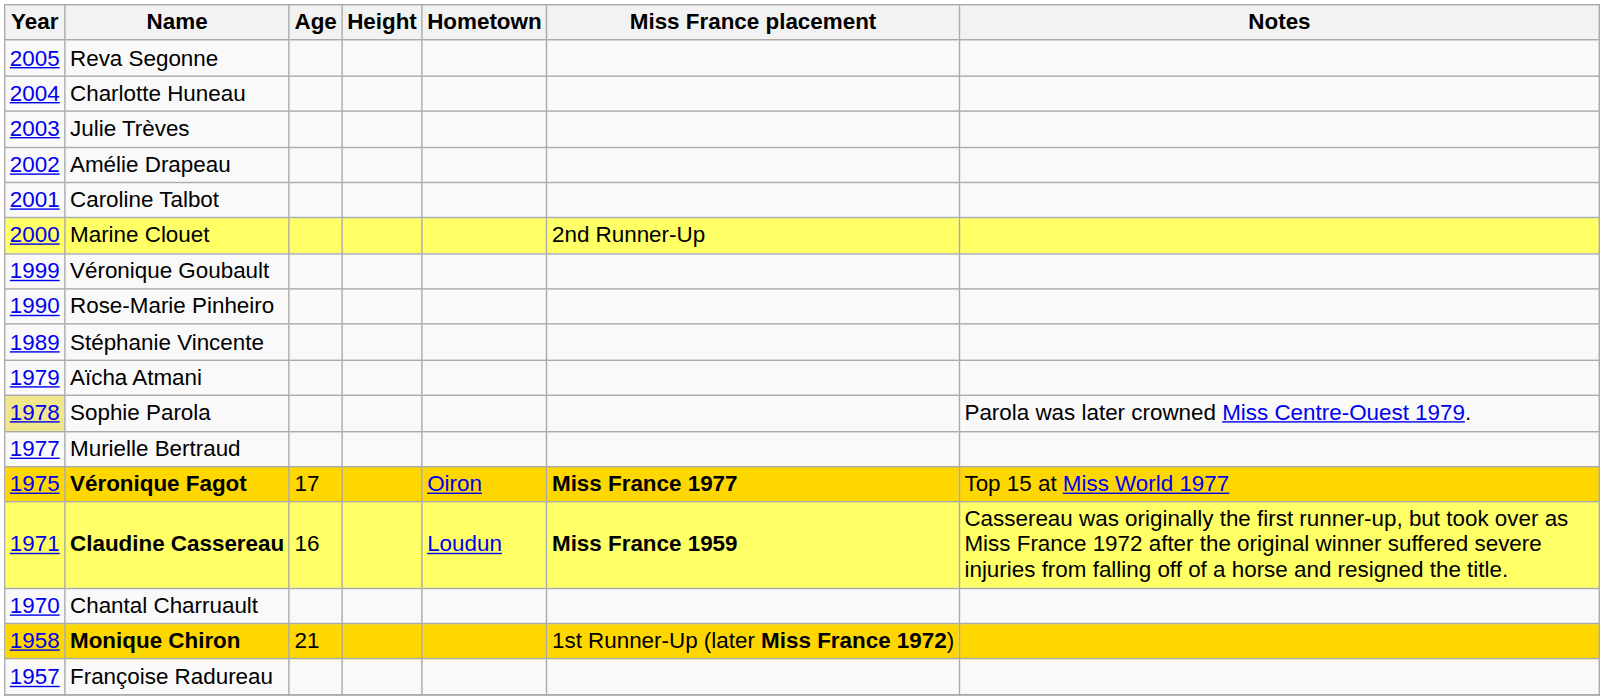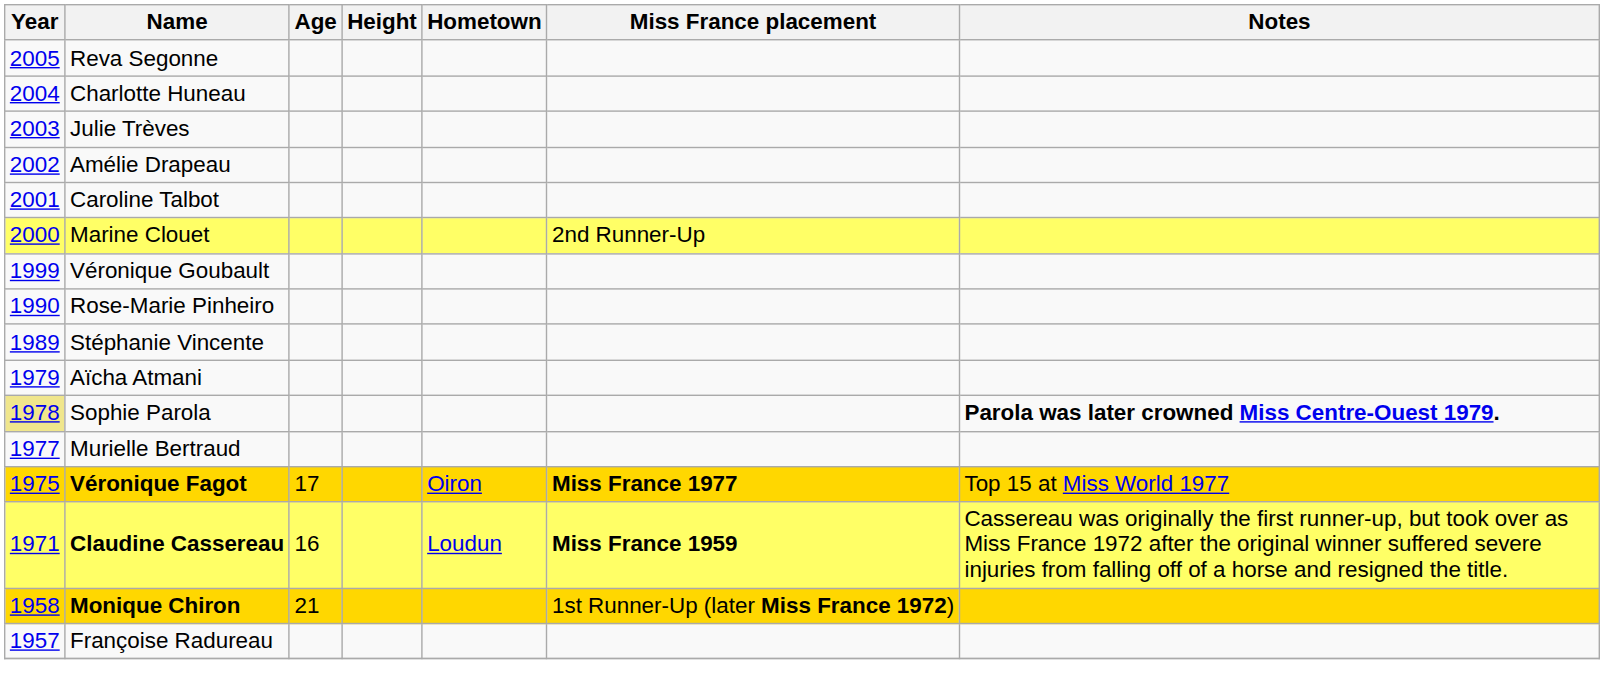 <table class="wikitable sortable">
 <tr>
 <th>Year</th>
 <th>Name</th>
 <th>Age</th>
 <th>Height</th>
 <th>Hometown</th>
 <th>Miss France placement</th>
 <th width=450>Notes</th>
 </tr>
 <tr>
 <td><a href='#'>2005</a></td>
 <td>Reva Segonne</td>
 <td></td>
 <td></td>
 <td></td>
 <td></td>
 <td></td>
 </tr>
 <tr>
 <td><a href='#'>2004</a></td>
 <td>Charlotte Huneau</td>
 <td></td>
 <td></td>
 <td></td>
 <td></td>
 <td></td>
 </tr>
 <tr>
 <td><a href='#'>2003</a></td>
 <td>Julie Trèves</td>
 <td></td>
 <td></td>
 <td></td>
 <td></td>
 <td></td>
 </tr>
 <tr>
 <td><a href='#'>2002</a></td>
 <td>Amélie Drapeau</td>
 <td></td>
 <td></td>
 <td></td>
 <td></td>
 <td></td>
 </tr>
 <tr>
 <td><a href='#'>2001</a></td>
 <td>Caroline Talbot</td>
 <td></td>
 <td></td>
 <td></td>
 <td></td>
 <td></td>
 </tr>
 <tr bgcolor=#FFFF66>
 <td><a href='#'>2000</a></td>
 <td>Marine Clouet</td>
 <td></td>
 <td></td>
 <td></td>
 <td>2nd Runner-Up</td>
 <td></td>
 </tr>
 <tr>
 <td><a href='#'>1999</a></td>
 <td>Véronique Goubault</td>
 <td></td>
 <td></td>
 <td></td>
 <td></td>
 <td></td>
 </tr>
 <tr>
 <td><a href='#'>1990</a></td>
 <td>Rose-Marie Pinheiro</td>
 <td></td>
 <td></td>
 <td></td>
 <td></td>
 <td></td>
 </tr>
 <tr>
 <td><a href='#'>1989</a></td>
 <td>Stéphanie Vincente</td>
 <td></td>
 <td></td>
 <td></td>
 <td></td>
 <td></td>
 </tr>
 <tr>
 <td><a href='#'>1979</a></td>
 <td>Aïcha Atmani</td>
 <td></td>
 <td></td>
 <td></td>
 <td></td>
 <td></td>
 </tr>
 <tr>
 <td style="background: khaki;"><a href='#'>1978</a></td>
 <td>Sophie Parola</td>
 <td></td>
 <td></td>
 <td></td>
 <td></td>
-<td>Parola was later crowned <a href='#'>Miss Centre-Ouest 1979</a>.</td>
+<td><strong>Parola was later crowned <a href='#'>Miss Centre-Ouest 1979</a>.</strong></td>
 </tr>
 <tr>
 <td><a href='#'>1977</a></td>
 <td>Murielle Bertraud</td>
 <td></td>
 <td></td>
 <td></td>
 <td></td>
 <td></td>
 </tr>
 <tr bgcolor=gold>
 <td><a href='#'>1975</a></td>
 <td><strong>Véronique Fagot</strong></td>
 <td>17</td>
 <td></td>
 <td><a href='#'>Oiron</a></td>
 <td><strong>Miss France 1977</strong></td>
 <td>Top 15 at <a href='#'>Miss World 1977</a></td>
 </tr>
 <tr bgcolor=#FFFF66>
 <td><a href='#'>1971</a></td>
 <td><strong>Claudine Cassereau</strong></td>
 <td>16</td>
 <td></td>
 <td><a href='#'>Loudun</a></td>
 <td><strong>Miss France 1959</strong></td>
 <td>Cassereau was originally the first runner-up, but took over as Miss France 1972 after the original winner suffered severe injuries from falling off of a horse and resigned the title.</td>
 </tr>
-<tr>
-<td><a href='#'>1970</a></td>
-<td>Chantal Charruault</td>
-<td></td>
-<td></td>
-<td></td>
-<td></td>
-<td></td>
-</tr>
 <tr bgcolor=gold>
 <td><a href='#'>1958</a></td>
 <td><strong>Monique Chiron</strong></td>
 <td>21</td>
 <td></td>
 <td></td>
 <td>1st Runner-Up (later <strong>Miss France 1972</strong>)</td>
 <td></td>
 </tr>
 <tr>
 <td><a href='#'>1957</a></td>
 <td>Françoise Radureau</td>
 <td></td>
 <td></td>
 <td></td>
 <td></td>
 <td></td>
 </tr>
 <tr>
 </tr>
 </table>
